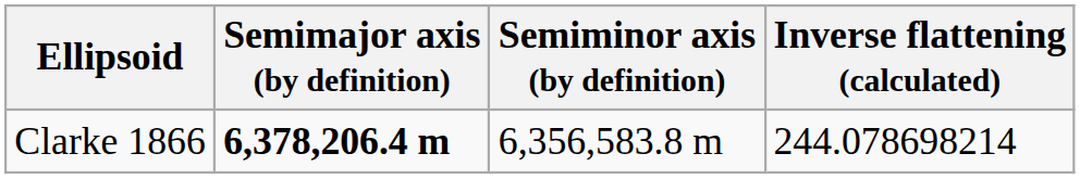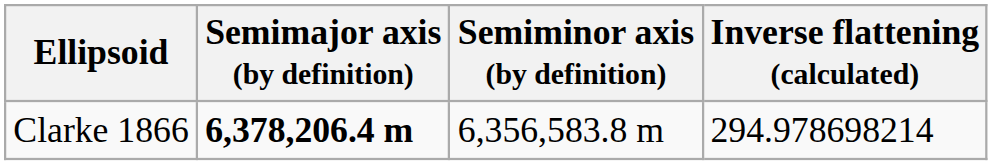 <table class="wikitable">
 <tr>
 <th>Ellipsoid</th>
 <th>Semimajor axis<br><small>(by definition)</small></th>
 <th>Semiminor axis<br><small>(by definition)</small></th>
 <th>Inverse flattening<br><small>(calculated)</small></th>
 </tr>
 <tr>
 <td>Clarke 1866</td>
 <td><strong>6,378,206.4 m</strong></td>
 <td>6,356,583.8 m</td>
-<td>244.078698214</td>
+<td>294.978698214</td>
 </tr>
 </table>
